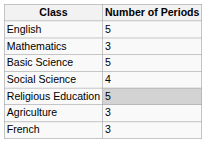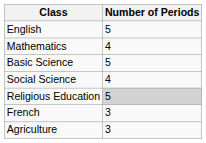 <table class="wikitable">
 <tr>
 <th>Class</th>
 <th>Number of Periods</th>
 </tr>
 <tr>
 <td>English</td>
 <td>5</td>
 </tr>
 <tr>
 <td>Mathematics</td>
-<td>3</td>
+<td>4</td>
 </tr>
 <tr>
 <td>Basic Science</td>
 <td>5</td>
 </tr>
 <tr>
 <td>Social Science</td>
 <td>4</td>
 </tr>
 <tr>
 <td>Religious Education</td>
 <td style="background: lightgrey;">5</td>
 </tr>
 <tr>
+<td>French</td>
+<td>3</td>
+</tr>
+<tr>
 <td>Agriculture</td>
 <td>3</td>
 </tr>
-<tr>
-<td>French</td>
-<td>3</td>
-</tr>
 </table>
